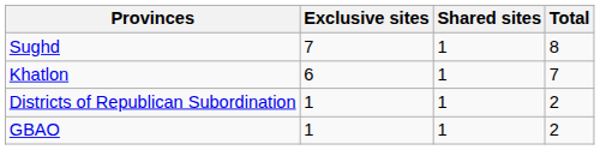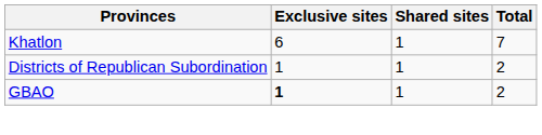 <table class="wikitable sortable">
 <tr>
 <th>Provinces</th>
 <th>Exclusive sites</th>
 <th>Shared sites</th>
 <th>Total</th>
-</tr>
-<tr>
-<td><a href='#'>Sughd</a></td>
-<td>7</td>
-<td>1</td>
-<td>8</td>
 </tr>
 <tr>
 <td><a href='#'>Khatlon</a></td>
 <td>6</td>
 <td>1</td>
 <td>7</td>
 </tr>
 <tr>
 <td><a href='#'>Districts of Republican Subordination</a></td>
 <td>1</td>
 <td>1</td>
 <td>2</td>
 </tr>
 <tr>
 <td><a href='#'>GBAO</a></td>
-<td>1</td>
+<td><strong>1</strong></td>
 <td>1</td>
 <td>2</td>
 </tr>
 </table>
